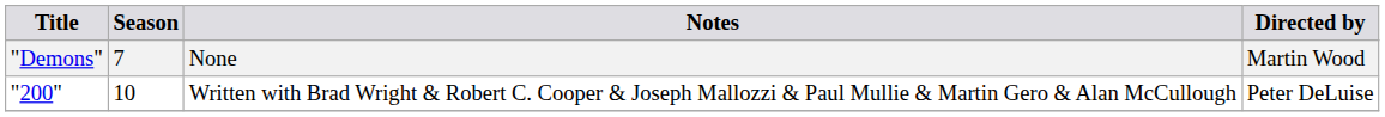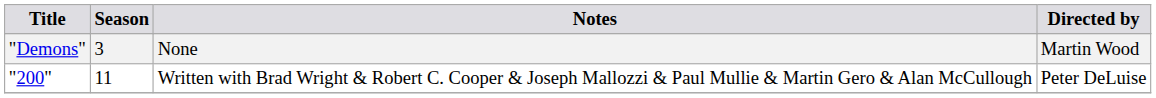 <table class="wikitable">
 <tr>
 <th style="background-color: #DEDDE2">Title</th>
 <th style="background-color: #DEDDE2">Season</th>
 <th style="background-color: #DEDDE2">Notes</th>
 <th style="background-color: #DEDDE2">Directed by</th>
 </tr>
 <tr style="background-color: #F2F2F2;" |>
 </tr>
 <tr style="background-color: #F2F2F2;" |>
 <td>"<a href='#'>Demons</a>"</td>
-<td>7</td>
+<td>3</td>
 <td>None</td>
 <td>Martin Wood</td>
 </tr>
 <tr style="background-color: #FFFFFF;" |>
 <td>"<a href='#'>200</a>"</td>
-<td>10</td>
+<td>11</td>
 <td>Written with Brad Wright & Robert C. Cooper & Joseph Mallozzi & Paul Mullie & Martin Gero & Alan McCullough</td>
 <td>Peter DeLuise</td>
 </tr>
 <tr style="background-color: #FFFFFF;" |>
 </tr>
 </table>
